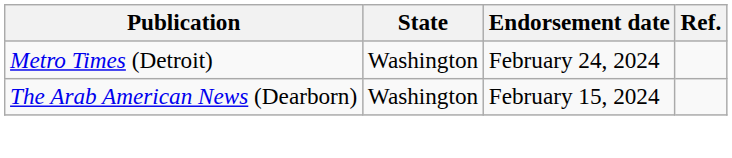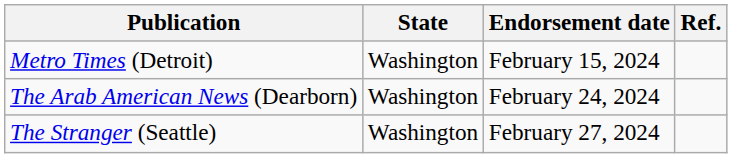 <table class="wikitable sortable">
 <tr>
 <th>Publication</th>
 <th>State</th>
 <th>Endorsement date</th>
 <th>Ref.</th>
 </tr>
 <tr>
 <td data-sort-value="Metro Times"><em><a href='#'>Metro Times</a></em> (Detroit)</td>
 <td>Washington</td>
-<td>February 24, 2024</td>
+<td>February 15, 2024</td>
 <td></td>
 </tr>
 <tr>
 <td data-sort-value="Arab American News"><em><a href='#'>The Arab American News</a></em> (Dearborn)</td>
 <td>Washington</td>
-<td>February 15, 2024</td>
+<td>February 24, 2024</td>
+<td></td>
+</tr>
+<tr>
+<td data-sort-value="Stranger"><a href='#'><em>The Stranger</em></a> (Seattle)</td>
+<td>Washington</td>
+<td>February 27, 2024</td>
 <td></td>
 </tr>
 </table>
